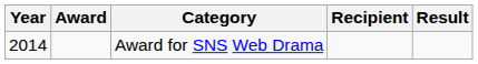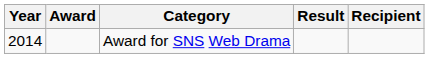 <table class="wikitable">
 <tr>
 <th>Year</th>
 <th>Award</th>
 <th>Category</th>
+<th>Result</th>
 <th>Recipient</th>
-<th>Result</th>
 </tr>
 <tr>
 <td>2014</td>
 <td></td>
 <td>Award for <a href='#'>SNS</a> <a href='#'>Web Drama</a></td>
 <td></td>
 <td></td>
 </tr>
 </table>
